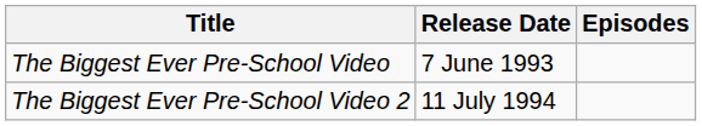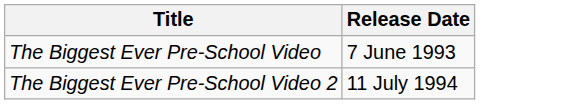 <table class="wikitable">
 <tr>
 <th>Title</th>
 <th>Release Date</th>
-<th>Episodes</th>
 </tr>
 <tr>
 <td><em>The Biggest Ever Pre-School Video</em></td>
 <td>7 June 1993</td>
-<td></td>
 </tr>
 <tr>
 <td><em>The Biggest Ever Pre-School Video 2</em></td>
 <td>11 July 1994</td>
-<td></td>
 </tr>
 </table>
